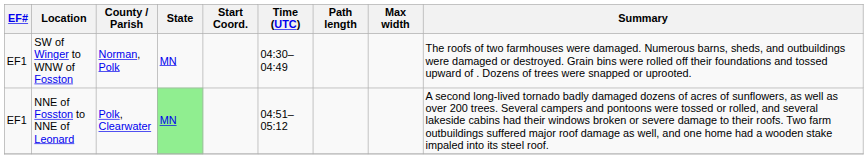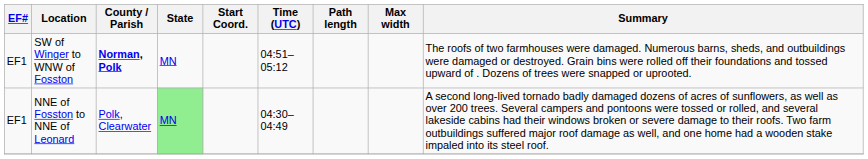 <table class="wikitable sortable" style="width:100%;">
 <tr>
 <th scope="col" style="width:3%; text-align:center;"><a href='#'>EF#</a></th>
 <th scope="col" style="width:7%; text-align:center;" class="unsortable">Location</th>
 <th scope="col" style="width:6%; text-align:center;" class="unsortable">County / Parish</th>
 <th scope="col" style="width:5%; text-align:center;">State</th>
 <th scope="col" style="width:6%; text-align:center;">Start Coord.</th>
 <th scope="col" style="width:6%; text-align:center;">Time (<a href='#'>UTC</a>)</th>
 <th scope="col" style="width:6%; text-align:center;">Path length</th>
 <th scope="col" style="width:6%; text-align:center;">Max width</th>
 <th scope="col" class="unsortable" style="width:48%; text-align:center;">Summary</th>
 </tr>
 <tr>
 <td bgcolor=>EF1</td>
 <td>SW of <a href='#'>Winger</a> to WNW of <a href='#'>Fosston</a></td>
-<td><a href='#'>Norman</a>, <a href='#'>Polk</a></td>
+<td><strong><a href='#'>Norman</a>, <a href='#'>Polk</a></strong></td>
 <td><a href='#'>MN</a></td>
 <td></td>
-<td>04:30–04:49</td>
+<td>04:51–05:12</td>
 <td></td>
 <td></td>
 <td>The roofs of two farmhouses were damaged. Numerous barns, sheds, and outbuildings were damaged or destroyed. Grain bins were rolled off their foundations and tossed upward of . Dozens of trees were snapped or uprooted.</td>
 </tr>
 <tr>
 <td bgcolor=>EF1</td>
 <td>NNE of <a href='#'>Fosston</a> to NNE of <a href='#'>Leonard</a></td>
 <td><a href='#'>Polk</a>, <a href='#'>Clearwater</a></td>
 <td style="background: lightgreen;"><a href='#'>MN</a></td>
 <td></td>
-<td>04:51–05:12</td>
+<td>04:30–04:49</td>
 <td></td>
 <td></td>
 <td>A second long-lived tornado badly damaged dozens of acres of sunflowers, as well as over 200 trees. Several campers and pontoons were tossed or rolled, and several lakeside cabins had their windows broken or severe damage to their roofs. Two farm outbuildings suffered major roof damage as well, and one home had a wooden stake impaled into its steel roof.</td>
 </tr>
 <tr>
 </tr>
 </table>
